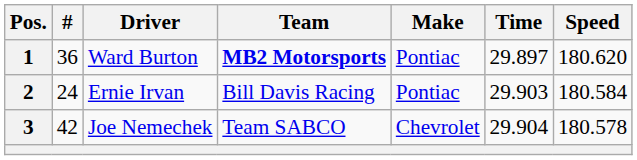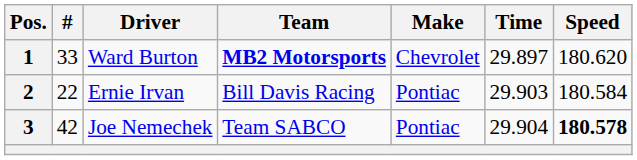 <table class="wikitable" style="font-size:95%">
 <tr>
 <th>Pos.</th>
 <th>#</th>
 <th>Driver</th>
 <th>Team</th>
 <th>Make</th>
 <th>Time</th>
 <th>Speed</th>
 </tr>
 <tr>
 <th>1</th>
-<td>36</td>
+<td>33</td>
 <td><a href='#'>Ward Burton</a></td>
 <td><strong><a href='#'>MB2 Motorsports</a></strong></td>
-<td><a href='#'>Pontiac</a></td>
+<td><a href='#'>Chevrolet</a></td>
 <td>29.897</td>
 <td>180.620</td>
 </tr>
 <tr>
 <th>2</th>
-<td>24</td>
+<td>22</td>
 <td><a href='#'>Ernie Irvan</a></td>
 <td><a href='#'>Bill Davis Racing</a></td>
 <td><a href='#'>Pontiac</a></td>
 <td>29.903</td>
 <td>180.584</td>
 </tr>
 <tr>
 <th>3</th>
 <td>42</td>
 <td><a href='#'>Joe Nemechek</a></td>
 <td><a href='#'>Team SABCO</a></td>
-<td><a href='#'>Chevrolet</a></td>
+<td><a href='#'>Pontiac</a></td>
 <td>29.904</td>
-<td>180.578</td>
+<td><strong>180.578</strong></td>
 </tr>
 <tr>
 <th colspan="7"></th>
 </tr>
 </table>
